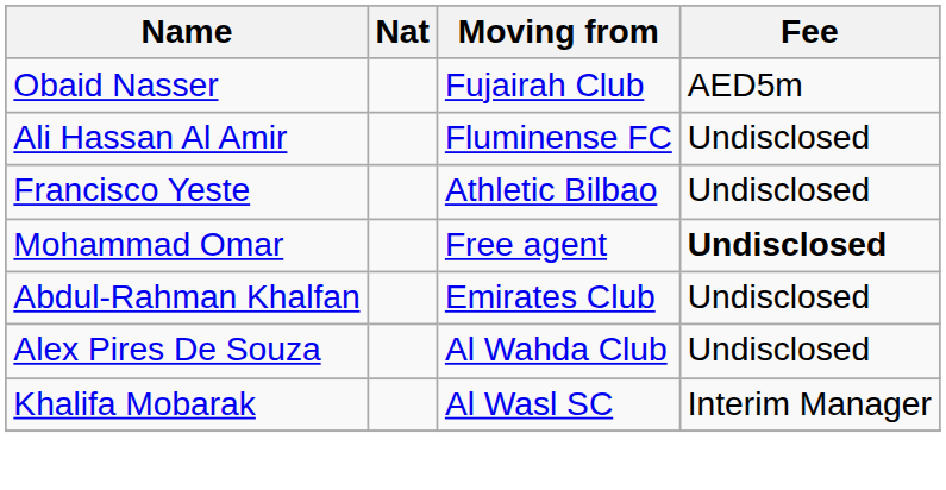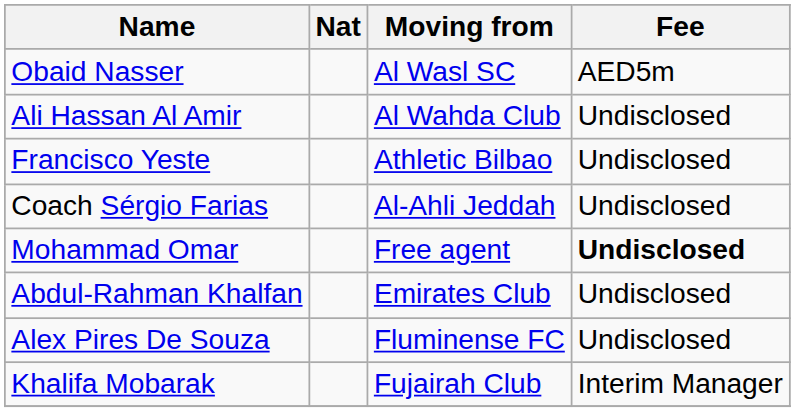 <table class="wikitable sortable">
 <tr>
 <th>Name</th>
 <th>Nat</th>
 <th>Moving from</th>
 <th>Fee</th>
 </tr>
 <tr>
 <td><a href='#'>Obaid Nasser</a></td>
 <td></td>
-<td><a href='#'>Fujairah Club</a></td>
+<td><a href='#'>Al Wasl SC</a></td>
 <td>AED5m </td>
 </tr>
 <tr>
 <td><a href='#'>Ali Hassan Al Amir</a></td>
 <td></td>
-<td><a href='#'>Fluminense FC</a></td>
+<td><a href='#'>Al Wahda Club</a></td>
 <td>Undisclosed </td>
 </tr>
 <tr>
 <td><a href='#'>Francisco Yeste</a></td>
 <td></td>
 <td><a href='#'>Athletic Bilbao</a></td>
+<td>Undisclosed </td>
+</tr>
+<tr>
+<td>Coach <a href='#'>Sérgio Farias</a></td>
+<td></td>
+<td><a href='#'>Al-Ahli Jeddah</a></td>
 <td>Undisclosed </td>
 </tr>
 <tr>
 <td><a href='#'>Mohammad Omar</a></td>
 <td></td>
 <td><a href='#'>Free agent</a></td>
 <td><strong>Undisclosed </strong></td>
 </tr>
 <tr>
 <td><a href='#'>Abdul-Rahman Khalfan</a></td>
 <td></td>
 <td><a href='#'>Emirates Club</a></td>
 <td>Undisclosed </td>
 </tr>
 <tr>
 <td><a href='#'>Alex Pires De Souza</a></td>
 <td></td>
-<td><a href='#'>Al Wahda Club</a></td>
+<td><a href='#'>Fluminense FC</a></td>
 <td>Undisclosed </td>
 </tr>
 <tr>
 <td><a href='#'>Khalifa Mobarak</a></td>
 <td></td>
-<td><a href='#'>Al Wasl SC</a></td>
+<td><a href='#'>Fujairah Club</a></td>
 <td>Interim Manager </td>
 </tr>
 <tr>
 </tr>
 </table>
